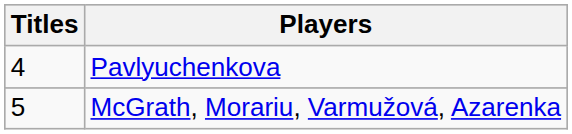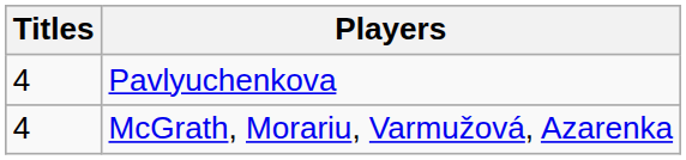 <table class="wikitable sortable">
 <tr>
 <th>Titles</th>
 <th>Players</th>
 </tr>
 <tr>
 <td>4</td>
 <td> <a href='#'>Pavlyuchenkova</a></td>
 </tr>
 <tr>
-<td>5</td>
+<td>4</td>
 <td> <a href='#'>McGrath</a>,  <a href='#'>Morariu</a>,  <a href='#'>Varmužová</a>,  <a href='#'>Azarenka</a></td>
 </tr>
 </table>
